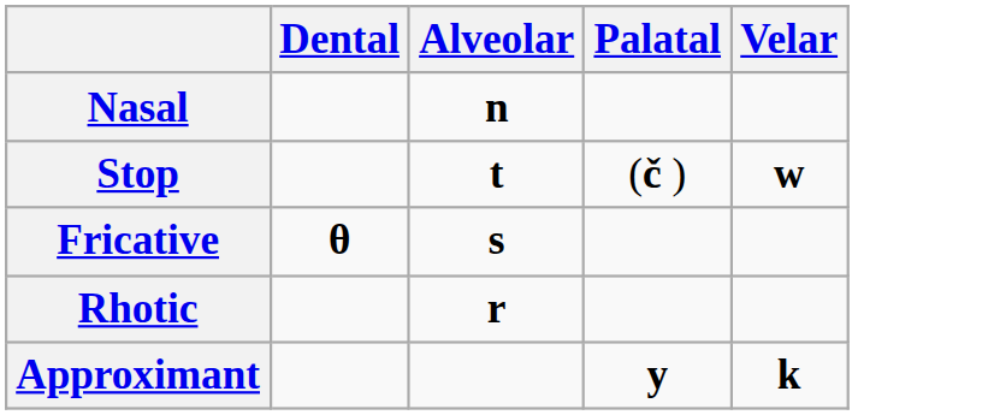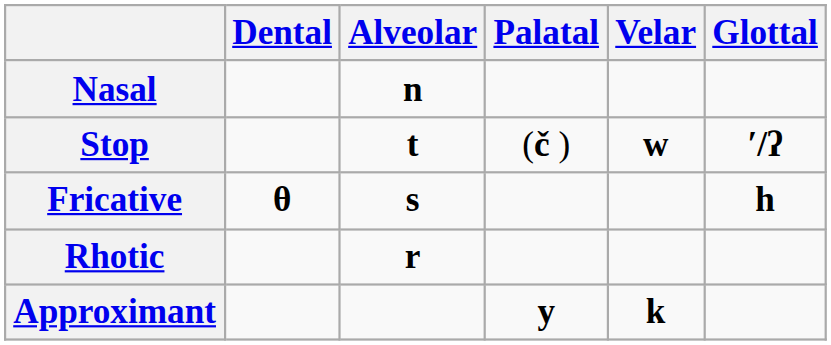 <table class="wikitable">
 <tr>
 <th></th>
 <th><a href='#'>Dental</a></th>
 <th><a href='#'>Alveolar</a></th>
 <th><a href='#'>Palatal</a></th>
 <th><a href='#'>Velar</a></th>
+<th><a href='#'>Glottal</a></th>
 </tr>
 <tr align=center>
 <th><a href='#'>Nasal</a></th>
 <td></td>
 <td><strong>n</strong> </td>
+<td></td>
 <td></td>
 <td></td>
 </tr>
 <tr align=center>
 <th><a href='#'>Stop</a></th>
 <td></td>
 <td><strong>t</strong> </td>
 <td>(<strong>č</strong> )</td>
 <td><strong>w</strong> </td>
+<td><strong>′/ʔ</strong> </td>
 </tr>
 <tr align=center>
 <th><a href='#'>Fricative</a></th>
 <td><strong>θ</strong> </td>
 <td><strong>s</strong> </td>
 <td></td>
 <td></td>
+<td><strong>h</strong> </td>
 </tr>
 <tr align=center>
 <th><a href='#'>Rhotic</a></th>
 <td></td>
 <td><strong>r</strong> </td>
+<td></td>
 <td></td>
 <td></td>
 </tr>
 <tr align=center>
 <th><a href='#'>Approximant</a></th>
 <td></td>
 <td></td>
 <td><strong>y</strong> </td>
 <td><strong>k</strong> </td>
+<td></td>
 </tr>
 </table>
